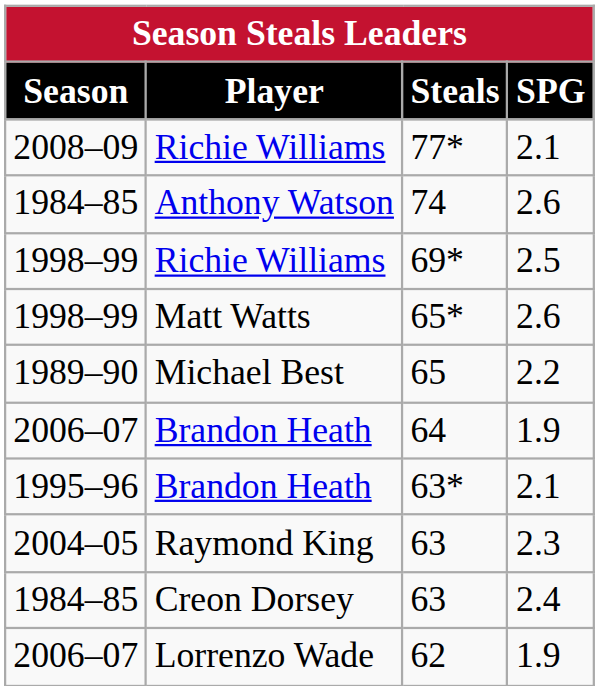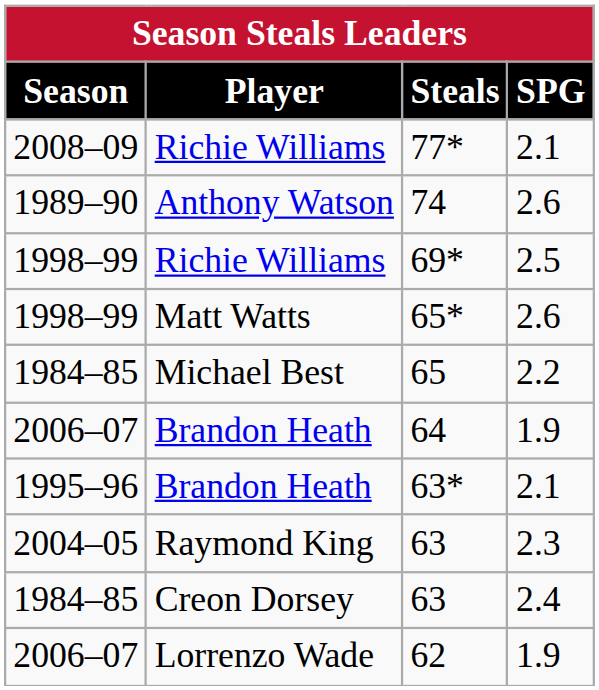 <table class="wikitable" style="float:left; margin-right:1em">
 <tr>
 <th style="background:#C41230; color:white;" colspan=6>Season Steals Leaders</th>
 </tr>
 <tr>
 <th style="background:black; color:white;">Season</th>
 <th style="background:black; color:white;">Player</th>
 <th style="background:black; color:white;">Steals</th>
 <th style="background:black; color:white;">SPG</th>
 </tr>
 <tr>
 <td>2008–09</td>
 <td><a href='#'>Richie Williams</a></td>
 <td>77*</td>
 <td>2.1</td>
 </tr>
 <tr>
-<td>1984–85</td>
+<td>1989–90</td>
 <td><a href='#'>Anthony Watson</a></td>
 <td>74</td>
 <td>2.6</td>
 </tr>
 <tr>
 <td>1998–99</td>
 <td><a href='#'>Richie Williams</a></td>
 <td>69*</td>
 <td>2.5</td>
 </tr>
 <tr>
 <td>1998–99</td>
 <td>Matt Watts</td>
 <td>65*</td>
 <td>2.6</td>
 </tr>
 <tr>
-<td>1989–90</td>
+<td>1984–85</td>
 <td>Michael Best</td>
 <td>65</td>
 <td>2.2</td>
 </tr>
 <tr>
 <td>2006–07</td>
 <td><a href='#'>Brandon Heath</a></td>
 <td>64</td>
 <td>1.9</td>
 </tr>
 <tr>
 <td>1995–96</td>
 <td><a href='#'>Brandon Heath</a></td>
 <td>63*</td>
 <td>2.1</td>
 </tr>
 <tr>
 <td>2004–05</td>
 <td>Raymond King</td>
 <td>63</td>
 <td>2.3</td>
 </tr>
 <tr>
 <td>1984–85</td>
 <td>Creon Dorsey</td>
 <td>63</td>
 <td>2.4</td>
 </tr>
 <tr>
 <td>2006–07</td>
 <td>Lorrenzo Wade</td>
 <td>62</td>
 <td>1.9</td>
 </tr>
 </table>
